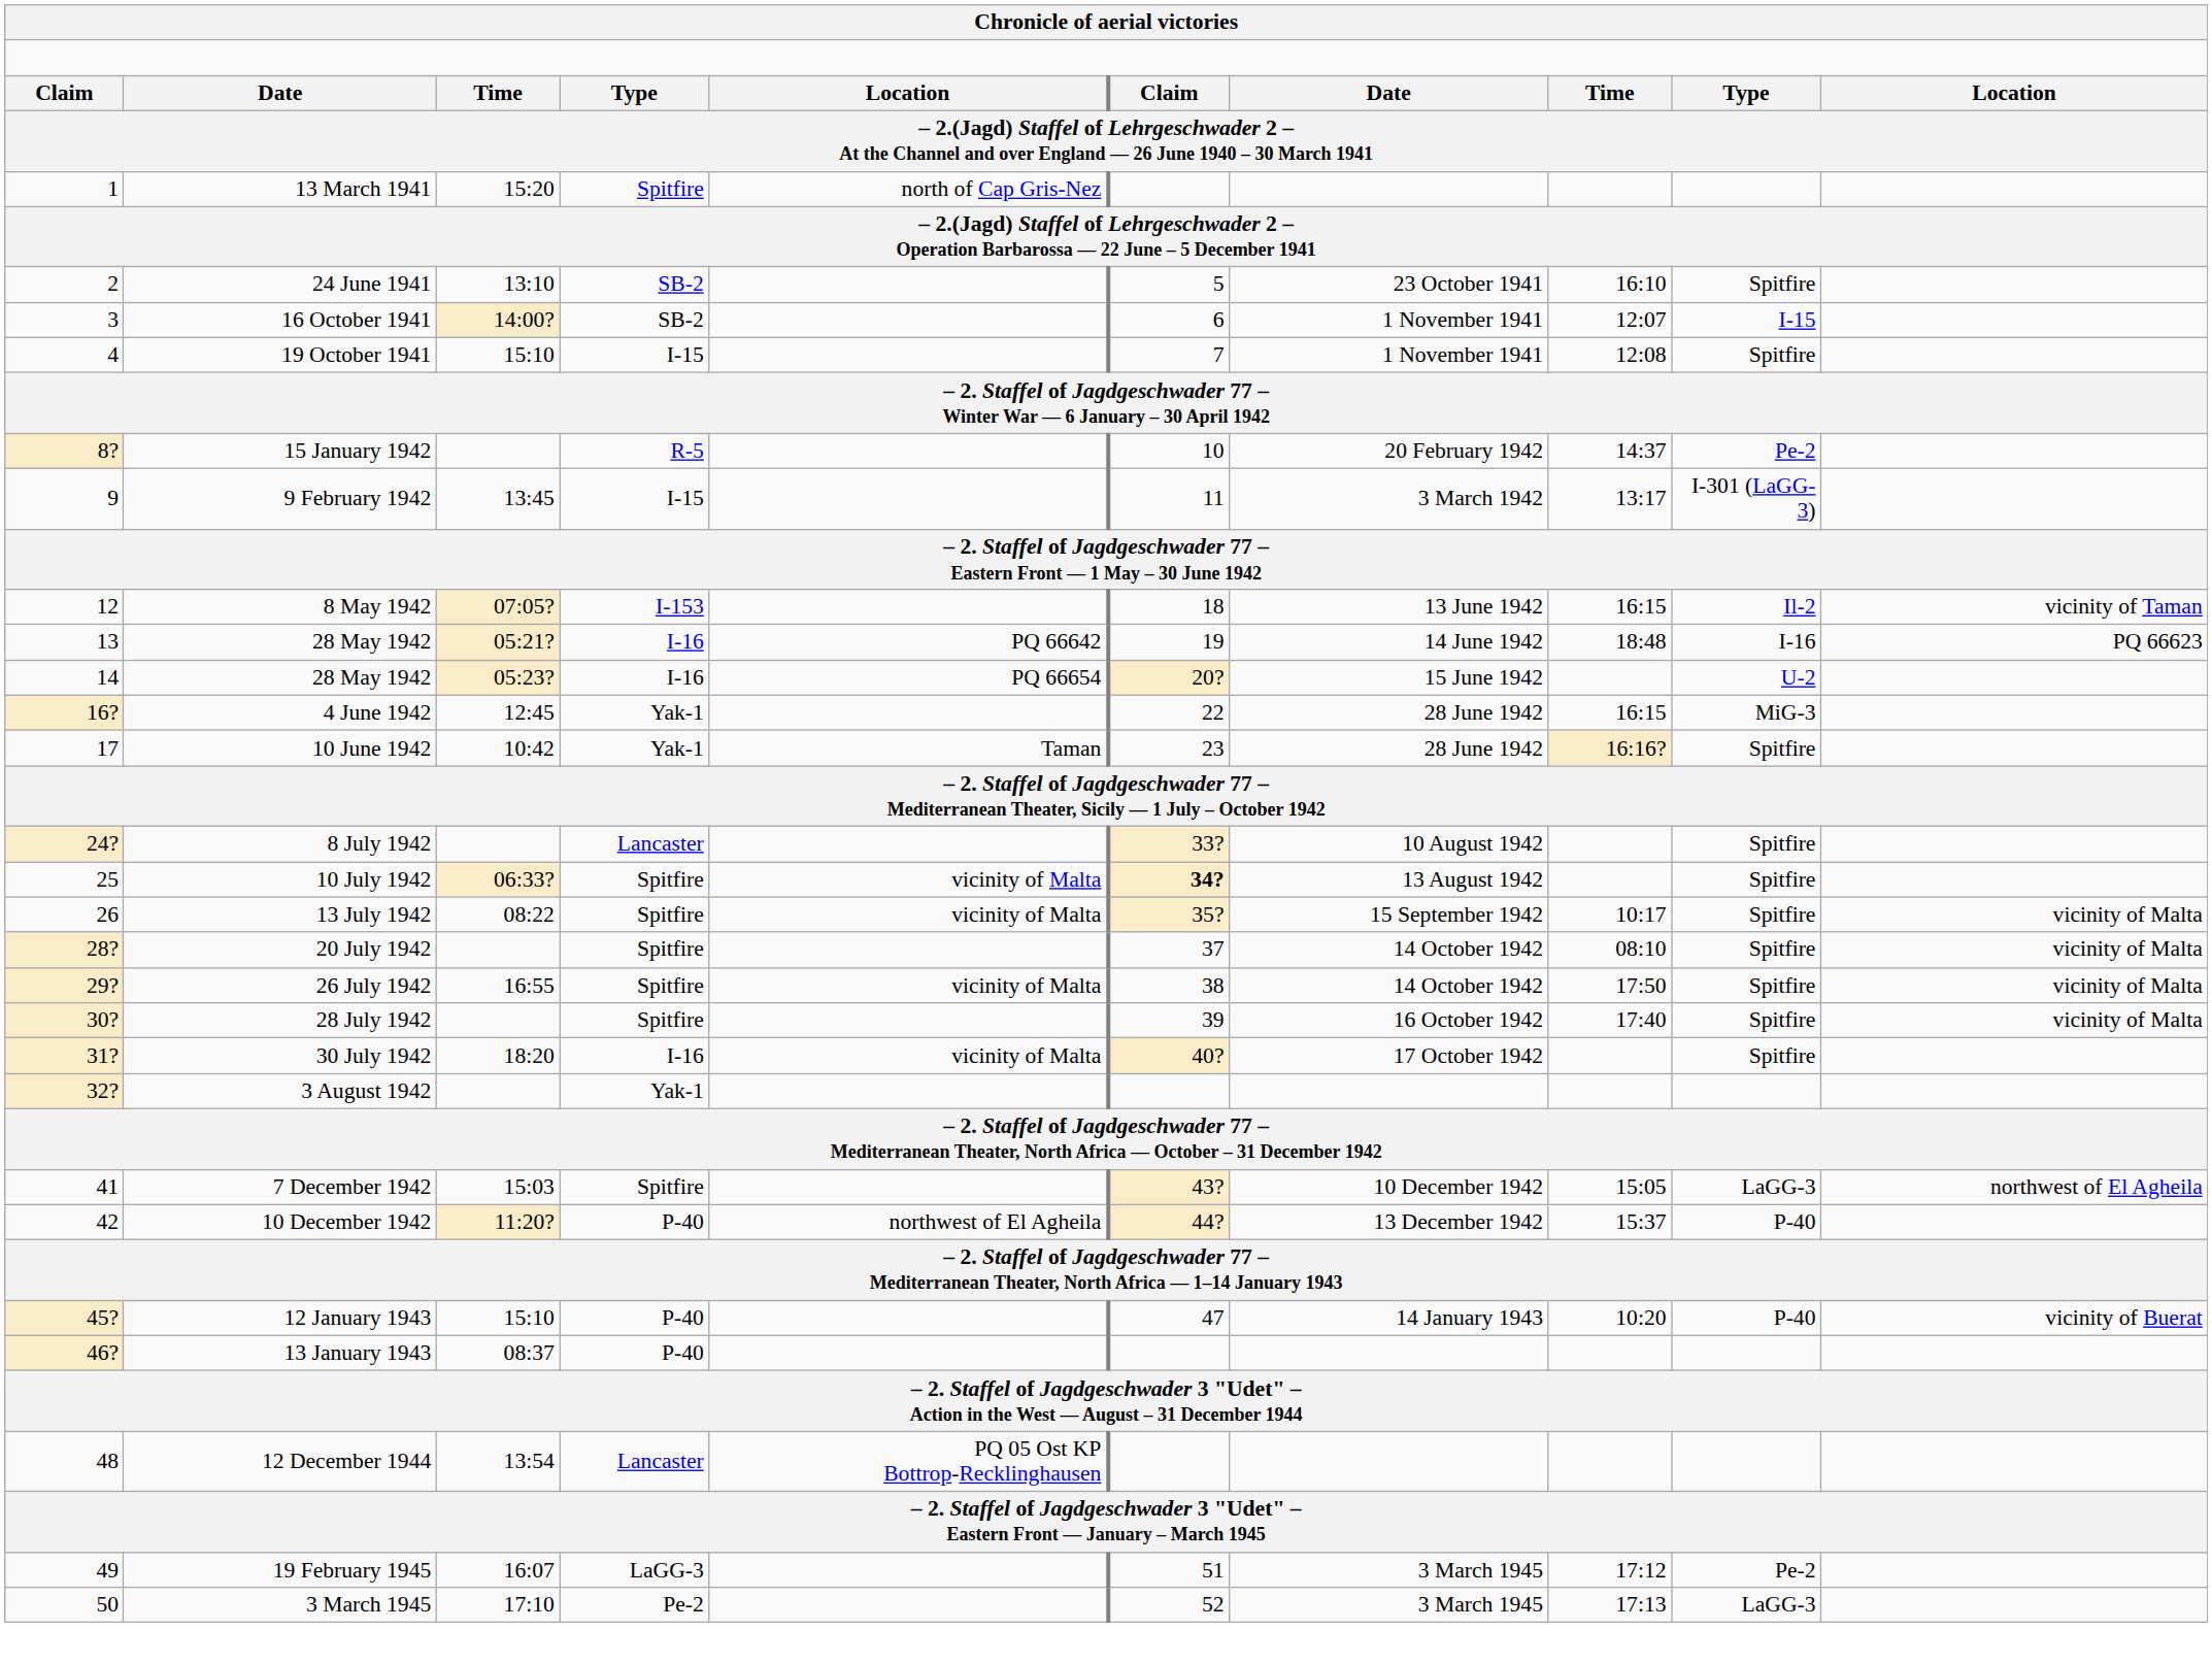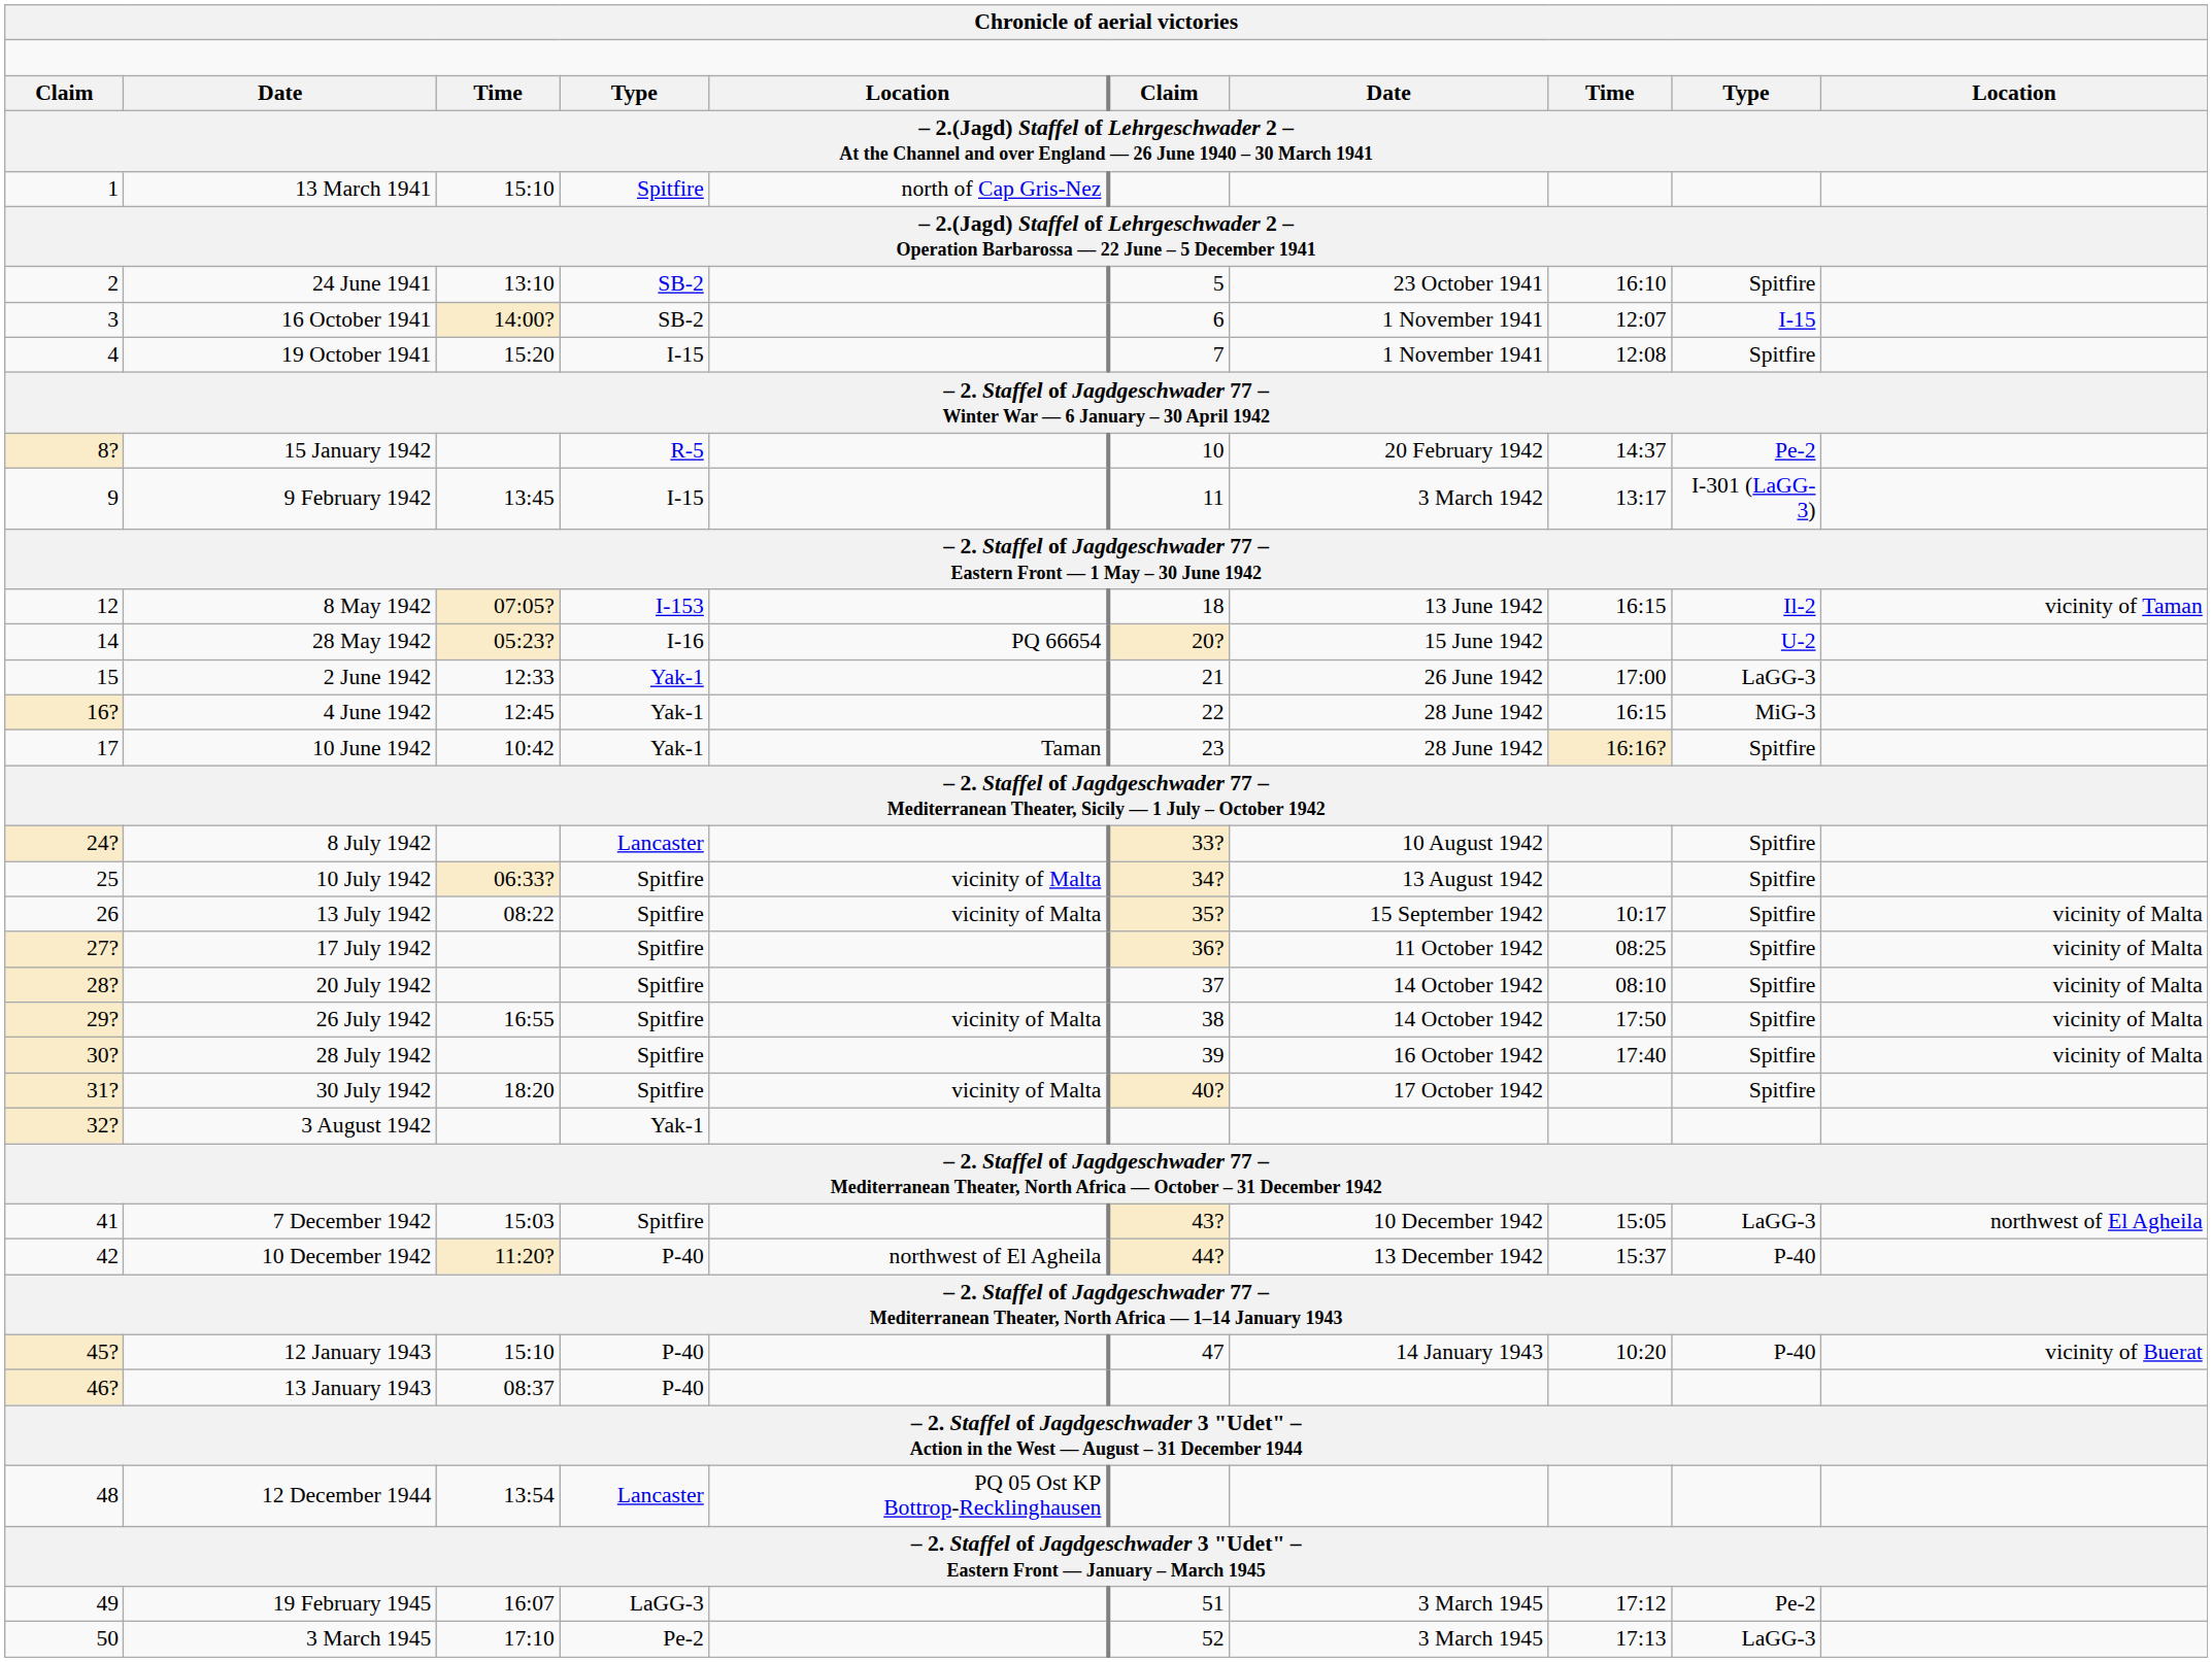 <table class="wikitable plainrowheaders collapsible" style="margin-left: auto; margin-right: auto; border: none; text-align:right; width: 100%;">
 <tr>
 <th colspan="10">Chronicle of aerial victories</th>
 </tr>
 <tr>
 <td colspan="10" style="text-align: left;"><br></td>
 </tr>
 <tr>
 <th scope="col">Claim</th>
 <th scope="col">Date</th>
 <th scope="col">Time</th>
 <th scope="col" width="100px">Type</th>
 <th scope="col">Location</th>
 <th scope="col" style="border-left: 3px solid grey;">Claim</th>
 <th scope="col">Date</th>
 <th scope="col">Time</th>
 <th scope="col" width="100px">Type</th>
 <th scope="col">Location</th>
 </tr>
 <tr>
 <th colspan="10">– 2.(Jagd) <em>Staffel</em> of <em>Lehrgeschwader</em> 2 –<br><small>At the Channel and over England — 26 June 1940 – 30 March 1941</small></th>
 </tr>
 <tr>
 <td>1</td>
 <td>13 March 1941</td>
-<td>15:20</td>
+<td>15:10</td>
 <td><a href='#'>Spitfire</a></td>
 <td> north of <a href='#'>Cap Gris-Nez</a></td>
 <td style="border-left: 3px solid grey;"></td>
 <td></td>
 <td></td>
 <td></td>
 <td></td>
 </tr>
 <tr>
 <th colspan="10">– 2.(Jagd) <em>Staffel</em> of <em>Lehrgeschwader</em> 2 –<br><small>Operation Barbarossa — 22 June – 5 December 1941</small></th>
 </tr>
 <tr>
 <td>2</td>
 <td>24 June 1941</td>
 <td>13:10</td>
 <td><a href='#'>SB-2</a></td>
 <td></td>
 <td style="border-left: 3px solid grey;">5</td>
 <td>23 October 1941</td>
 <td>16:10</td>
 <td>Spitfire</td>
 <td></td>
 </tr>
 <tr>
 <td>3</td>
 <td>16 October 1941</td>
 <td style="background:#faecc8">14:00?</td>
 <td>SB-2</td>
 <td></td>
 <td style="border-left: 3px solid grey;">6</td>
 <td>1 November 1941</td>
 <td>12:07</td>
 <td><a href='#'>I-15</a></td>
 <td></td>
 </tr>
 <tr>
 <td>4</td>
 <td>19 October 1941</td>
-<td>15:10</td>
+<td>15:20</td>
 <td>I-15</td>
 <td></td>
 <td style="border-left: 3px solid grey;">7</td>
 <td>1 November 1941</td>
 <td>12:08</td>
 <td>Spitfire</td>
 <td></td>
 </tr>
 <tr>
 <th colspan="10">– 2. <em>Staffel</em> of <em>Jagdgeschwader</em> 77 –<br><small>Winter War — 6 January – 30 April 1942</small></th>
 </tr>
 <tr>
 <td style="background:#faecc8">8?</td>
 <td>15 January 1942</td>
 <td></td>
 <td><a href='#'>R-5</a></td>
 <td></td>
 <td style="border-left: 3px solid grey;">10</td>
 <td>20 February 1942</td>
 <td>14:37</td>
 <td><a href='#'>Pe-2</a></td>
 <td></td>
 </tr>
 <tr>
 <td>9</td>
 <td>9 February 1942</td>
 <td>13:45</td>
 <td>I-15</td>
 <td></td>
 <td style="border-left: 3px solid grey;">11</td>
 <td>3 March 1942</td>
 <td>13:17</td>
 <td>I-301 (<a href='#'>LaGG-3</a>)</td>
 <td></td>
 </tr>
 <tr>
 <th colspan="10">– 2. <em>Staffel</em> of <em>Jagdgeschwader</em> 77 –<br><small>Eastern Front — 1 May – 30 June 1942</small></th>
 </tr>
 <tr>
 <td>12</td>
 <td>8 May 1942</td>
 <td style="background:#faecc8">07:05?</td>
 <td><a href='#'>I-153</a></td>
 <td></td>
 <td style="border-left: 3px solid grey;">18</td>
 <td>13 June 1942</td>
 <td>16:15</td>
 <td><a href='#'>Il-2</a></td>
 <td>vicinity of <a href='#'>Taman</a></td>
 </tr>
 <tr>
-<td>13</td>
-<td>28 May 1942</td>
-<td style="background:#faecc8">05:21?</td>
-<td><a href='#'>I-16</a></td>
-<td>PQ 66642</td>
-<td style="border-left: 3px solid grey;">19</td>
-<td>14 June 1942</td>
-<td>18:48</td>
-<td>I-16</td>
-<td>PQ 66623</td>
-</tr>
-<tr>
 <td>14</td>
 <td>28 May 1942</td>
 <td style="background:#faecc8">05:23?</td>
 <td>I-16</td>
 <td>PQ 66654</td>
 <td style="border-left: 3px solid grey; background:#faecc8">20?</td>
 <td>15 June 1942</td>
 <td></td>
 <td><a href='#'>U-2</a></td>
+<td></td>
+</tr>
+<tr>
+<td>15</td>
+<td>2 June 1942</td>
+<td>12:33</td>
+<td><a href='#'>Yak-1</a></td>
+<td></td>
+<td style="border-left: 3px solid grey;">21</td>
+<td>26 June 1942</td>
+<td>17:00</td>
+<td>LaGG-3</td>
 <td></td>
 </tr>
 <tr>
 <td style="background:#faecc8">16?</td>
 <td>4 June 1942</td>
 <td>12:45</td>
 <td>Yak-1</td>
 <td></td>
 <td style="border-left: 3px solid grey;">22</td>
 <td>28 June 1942</td>
 <td>16:15</td>
 <td>MiG-3</td>
 <td></td>
 </tr>
 <tr>
 <td>17</td>
 <td>10 June 1942</td>
 <td>10:42</td>
 <td>Yak-1</td>
 <td>Taman</td>
 <td style="border-left: 3px solid grey;">23</td>
 <td>28 June 1942</td>
 <td style="background:#faecc8">16:16?</td>
 <td>Spitfire</td>
 <td></td>
 </tr>
 <tr>
 <th colspan="10">– 2. <em>Staffel</em> of <em>Jagdgeschwader</em> 77 –<br><small>Mediterranean Theater, Sicily — 1 July – October 1942</small></th>
 </tr>
 <tr>
 <td style="background:#faecc8">24?</td>
 <td>8 July 1942</td>
 <td></td>
 <td><a href='#'>Lancaster</a></td>
 <td></td>
 <td style="border-left: 3px solid grey; background:#faecc8">33?</td>
 <td>10 August 1942</td>
 <td></td>
 <td>Spitfire</td>
 <td></td>
 </tr>
 <tr>
 <td>25</td>
 <td>10 July 1942</td>
 <td style="background:#faecc8">06:33?</td>
 <td>Spitfire</td>
 <td>vicinity of <a href='#'>Malta</a></td>
-<td style="border-left: 3px solid grey; background:#faecc8"><strong>34?</strong></td>
+<td style="border-left: 3px solid grey; background:#faecc8">34?</td>
 <td>13 August 1942</td>
 <td></td>
 <td>Spitfire</td>
 <td></td>
 </tr>
 <tr>
 <td>26</td>
 <td>13 July 1942</td>
 <td>08:22</td>
 <td>Spitfire</td>
 <td>vicinity of Malta</td>
 <td style="border-left: 3px solid grey; background:#faecc8">35?</td>
 <td>15 September 1942</td>
 <td>10:17</td>
+<td>Spitfire</td>
+<td>vicinity of Malta</td>
+</tr>
+<tr>
+<td style="background:#faecc8">27?</td>
+<td>17 July 1942</td>
+<td></td>
+<td>Spitfire</td>
+<td></td>
+<td style="border-left: 3px solid grey; background:#faecc8">36?</td>
+<td>11 October 1942</td>
+<td>08:25</td>
 <td>Spitfire</td>
 <td>vicinity of Malta</td>
 </tr>
 <tr>
 <td style="background:#faecc8">28?</td>
 <td>20 July 1942</td>
 <td></td>
 <td>Spitfire</td>
 <td></td>
 <td style="border-left: 3px solid grey;">37</td>
 <td>14 October 1942</td>
 <td>08:10</td>
 <td>Spitfire</td>
 <td>vicinity of Malta</td>
 </tr>
 <tr>
 <td style="background:#faecc8">29?</td>
 <td>26 July 1942</td>
 <td>16:55</td>
 <td>Spitfire</td>
 <td>vicinity of Malta</td>
 <td style="border-left: 3px solid grey;">38</td>
 <td>14 October 1942</td>
 <td>17:50</td>
 <td>Spitfire</td>
 <td>vicinity of Malta</td>
 </tr>
 <tr>
 <td style="background:#faecc8">30?</td>
 <td>28 July 1942</td>
 <td></td>
 <td>Spitfire</td>
 <td></td>
 <td style="border-left: 3px solid grey;">39</td>
 <td>16 October 1942</td>
 <td>17:40</td>
 <td>Spitfire</td>
 <td>vicinity of Malta</td>
 </tr>
 <tr>
 <td style="background:#faecc8">31?</td>
 <td>30 July 1942</td>
 <td>18:20</td>
-<td>I-16</td>
+<td>Spitfire</td>
 <td>vicinity of Malta</td>
 <td style="border-left: 3px solid grey; background:#faecc8">40?</td>
 <td>17 October 1942</td>
 <td></td>
 <td>Spitfire</td>
 <td></td>
 </tr>
 <tr>
 <td style="background:#faecc8">32?</td>
 <td>3 August 1942</td>
 <td></td>
 <td>Yak-1</td>
 <td></td>
 <td style="border-left: 3px solid grey;"></td>
 <td></td>
 <td></td>
 <td></td>
 <td></td>
 </tr>
 <tr>
 <th colspan="10">– 2. <em>Staffel</em> of <em>Jagdgeschwader</em> 77 –<br><small>Mediterranean Theater, North Africa — October – 31 December 1942</small></th>
 </tr>
 <tr>
 <td>41</td>
 <td>7 December 1942</td>
 <td>15:03</td>
 <td>Spitfire</td>
 <td></td>
 <td style="border-left: 3px solid grey; background:#faecc8">43?</td>
 <td>10 December 1942</td>
 <td>15:05</td>
 <td>LaGG-3</td>
 <td>northwest of <a href='#'>El Agheila</a></td>
 </tr>
 <tr>
 <td>42</td>
 <td>10 December 1942</td>
 <td style="background:#faecc8">11:20?</td>
 <td>P-40</td>
 <td>northwest of El Agheila</td>
 <td style="border-left: 3px solid grey; background:#faecc8">44?</td>
 <td>13 December 1942</td>
 <td>15:37</td>
 <td>P-40</td>
 <td></td>
 </tr>
 <tr>
 <th colspan="10">– 2. <em>Staffel</em> of <em>Jagdgeschwader</em> 77 –<br><small>Mediterranean Theater, North Africa — 1–14 January 1943</small></th>
 </tr>
 <tr>
 <td style="background:#faecc8">45?</td>
 <td>12 January 1943</td>
 <td>15:10</td>
 <td>P-40</td>
 <td></td>
 <td style="border-left: 3px solid grey;">47</td>
 <td>14 January 1943</td>
 <td>10:20</td>
 <td>P-40</td>
 <td>vicinity of <a href='#'>Buerat</a></td>
 </tr>
 <tr>
 <td style="background:#faecc8">46?</td>
 <td>13 January 1943</td>
 <td>08:37</td>
 <td>P-40</td>
 <td></td>
 <td style="border-left: 3px solid grey;"></td>
 <td></td>
 <td></td>
 <td></td>
 <td></td>
 </tr>
 <tr>
 <th colspan="10">– 2. <em>Staffel</em> of <em>Jagdgeschwader</em> 3 "Udet" –<br><small>Action in the West — August – 31 December 1944</small></th>
 </tr>
 <tr>
 <td>48</td>
 <td>12 December 1944</td>
 <td>13:54</td>
 <td><a href='#'>Lancaster</a></td>
 <td>PQ 05 Ost KP<br><a href='#'>Bottrop</a>-<a href='#'>Recklinghausen</a></td>
 <td style="border-left: 3px solid grey;"></td>
 <td></td>
 <td></td>
 <td></td>
 <td></td>
 </tr>
 <tr>
 <th colspan="10">– 2. <em>Staffel</em> of <em>Jagdgeschwader</em> 3 "Udet" –<br><small>Eastern Front — January – March 1945</small></th>
 </tr>
 <tr>
 <td>49</td>
 <td>19 February 1945</td>
 <td>16:07</td>
 <td>LaGG-3</td>
 <td></td>
 <td style="border-left: 3px solid grey;">51</td>
 <td>3 March 1945</td>
 <td>17:12</td>
 <td>Pe-2</td>
 <td></td>
 </tr>
 <tr>
 <td>50</td>
 <td>3 March 1945</td>
 <td>17:10</td>
 <td>Pe-2</td>
 <td></td>
 <td style="border-left: 3px solid grey;">52</td>
 <td>3 March 1945</td>
 <td>17:13</td>
 <td>LaGG-3</td>
 <td></td>
 </tr>
 </table>
